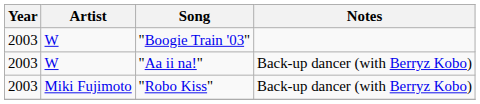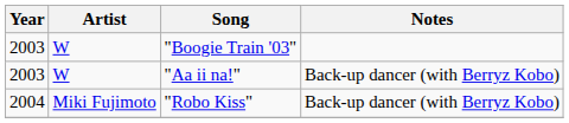 <table class="wikitable sortable">
 <tr>
 <th>Year</th>
 <th>Artist</th>
 <th>Song</th>
 <th class="unsortable">Notes</th>
 </tr>
 <tr>
 <td>2003</td>
 <td><a href='#'>W</a></td>
 <td>"<a href='#'>Boogie Train '03</a>"</td>
 <td></td>
 </tr>
 <tr>
 <td>2003</td>
 <td><a href='#'>W</a></td>
 <td>"<a href='#'>Aa ii na!</a>"</td>
 <td>Back-up dancer (with <a href='#'>Berryz Kobo</a>)</td>
 </tr>
 <tr>
-<td>2003</td>
+<td>2004</td>
 <td><a href='#'>Miki Fujimoto</a></td>
 <td>"<a href='#'>Robo Kiss</a>"</td>
 <td>Back-up dancer (with <a href='#'>Berryz Kobo</a>)</td>
 </tr>
 <tr>
 </tr>
 </table>
